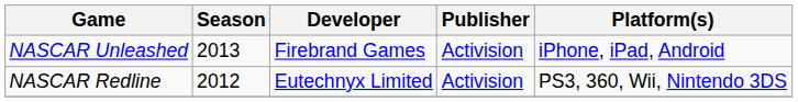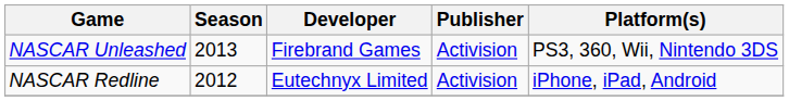 <table class="wikitable">
 <tr>
 <th>Game</th>
 <th>Season</th>
 <th>Developer</th>
 <th>Publisher</th>
 <th>Platform(s)</th>
 </tr>
 <tr>
 <td><em><a href='#'>NASCAR Unleashed</a></em></td>
 <td>2013</td>
 <td><a href='#'>Firebrand Games</a></td>
 <td><a href='#'>Activision</a></td>
-<td><a href='#'>iPhone</a>, <a href='#'>iPad</a>, <a href='#'>Android</a></td>
+<td>PS3, 360, Wii, <a href='#'>Nintendo 3DS</a></td>
 </tr>
 <tr>
 <td><em>NASCAR Redline</em></td>
 <td>2012</td>
 <td><a href='#'>Eutechnyx Limited</a></td>
 <td><a href='#'>Activision</a></td>
-<td>PS3, 360, Wii, <a href='#'>Nintendo 3DS</a></td>
+<td><a href='#'>iPhone</a>, <a href='#'>iPad</a>, <a href='#'>Android</a></td>
 </tr>
 <tr>
 </tr>
 </table>
